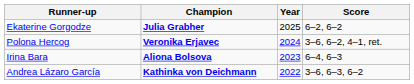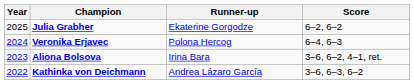 <table class="wikitable" style="font-size:90%">
 <tr>
+<th>Year</th>
+<th width="200">Champion</th>
 <th width="200">Runner-up</th>
-<th width="200">Champion</th>
-<th>Year</th>
 <th width="155">Score</th>
 </tr>
 <tr>
+<td>2025</td>
+<td> <strong><a href='#'>Julia Grabher</a></strong></td>
 <td> <a href='#'>Ekaterine Gorgodze</a></td>
-<td> <strong><a href='#'>Julia Grabher</a></strong></td>
-<td>2025</td>
 <td>6–2, 6–2</td>
 </tr>
 <tr>
+<td><a href='#'>2024</a></td>
+<td> <strong><a href='#'>Veronika Erjavec</a></strong></td>
 <td> <a href='#'>Polona Hercog</a></td>
-<td> <strong><a href='#'>Veronika Erjavec</a></strong></td>
-<td><a href='#'>2024</a></td>
+<td>6–4, 6–3</td>
+</tr>
+<tr>
+<td><a href='#'>2023</a></td>
+<td> <strong><a href='#'>Aliona Bolsova</a></strong></td>
+<td> <a href='#'>Irina Bara</a></td>
 <td>3–6, 6–2, 4–1, ret.</td>
 </tr>
 <tr>
-<td> <a href='#'>Irina Bara</a></td>
-<td> <strong><a href='#'>Aliona Bolsova</a></strong></td>
-<td><a href='#'>2023</a></td>
-<td>6–4, 6–3</td>
-</tr>
-<tr>
+<td><a href='#'>2022</a></td>
+<td> <strong><a href='#'>Kathinka von Deichmann</a></strong></td>
 <td> <a href='#'>Andrea Lázaro García</a></td>
-<td> <strong><a href='#'>Kathinka von Deichmann</a></strong></td>
-<td><a href='#'>2022</a></td>
 <td>3–6, 6–3, 6–2</td>
 </tr>
 </table>
